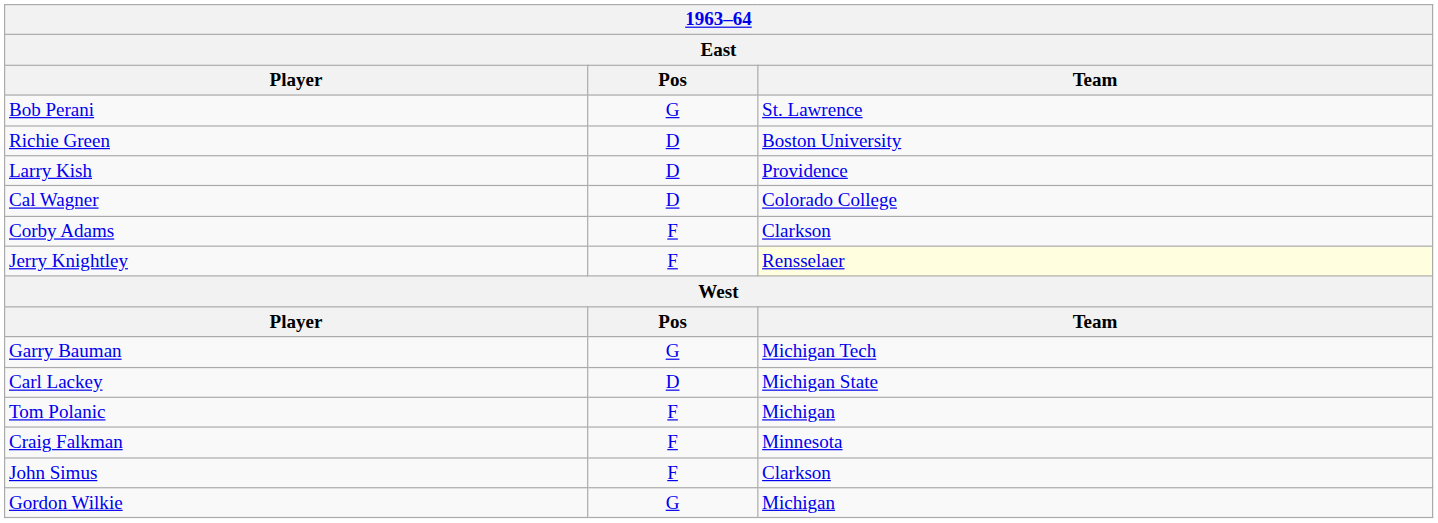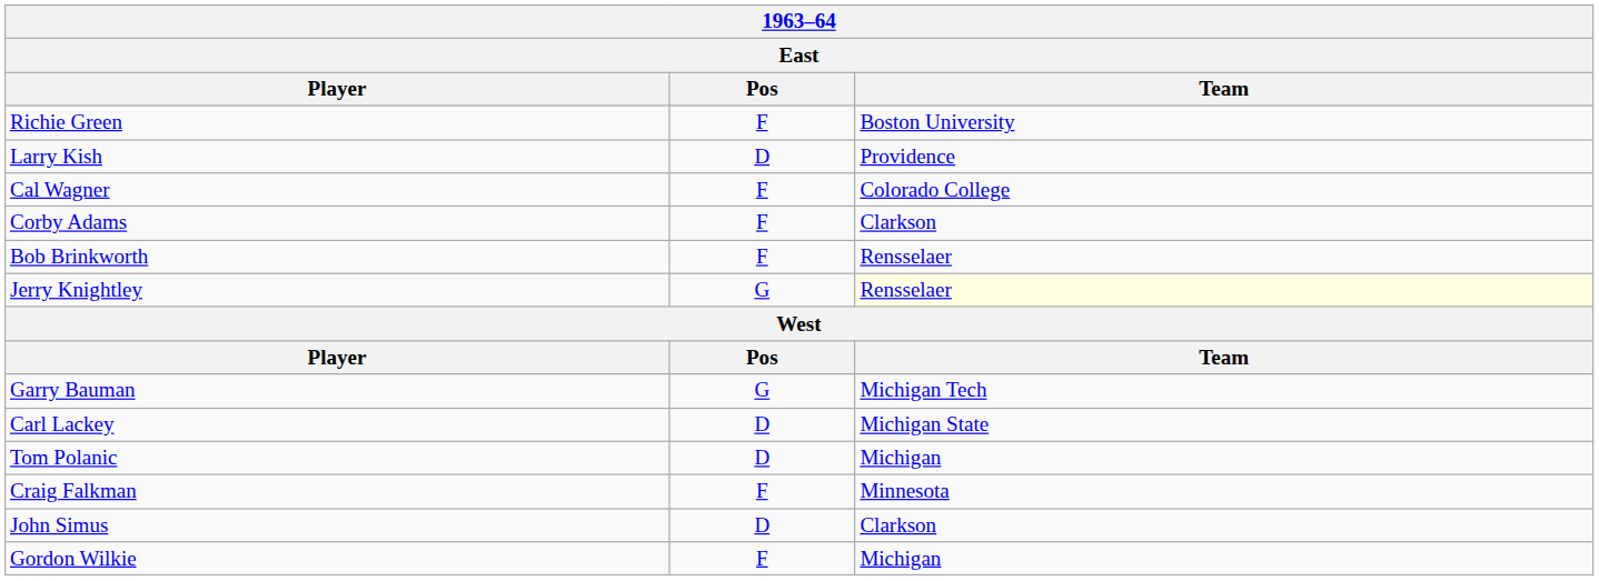 <table class="wikitable" width=95%>
 <tr>
 <th colspan=3><a href='#'>1963–64</a></th>
 </tr>
 <tr>
 <th colspan=3><strong>East</strong></th>
 </tr>
 <tr>
 <th>Player</th>
 <th>Pos</th>
 <th>Team</th>
 </tr>
 <tr>
-<td><a href='#'>Bob Perani</a></td>
-<td style="text-align:center;"><a href='#'>G</a></td>
-<td><a href='#'>St. Lawrence</a></td>
-</tr>
-<tr>
 <td><a href='#'>Richie Green</a></td>
-<td style="text-align:center;"><a href='#'>D</a></td>
+<td style="text-align:center;"><a href='#'>F</a></td>
 <td><a href='#'>Boston University</a></td>
 </tr>
 <tr>
 <td><a href='#'>Larry Kish</a></td>
 <td style="text-align:center;"><a href='#'>D</a></td>
 <td><a href='#'>Providence</a></td>
 </tr>
 <tr>
 <td><a href='#'>Cal Wagner</a></td>
-<td style="text-align:center;"><a href='#'>D</a></td>
+<td style="text-align:center;"><a href='#'>F</a></td>
 <td><a href='#'>Colorado College</a></td>
 </tr>
 <tr>
 <td><a href='#'>Corby Adams</a></td>
 <td style="text-align:center;"><a href='#'>F</a></td>
 <td><a href='#'>Clarkson</a></td>
 </tr>
 <tr>
+<td><a href='#'>Bob Brinkworth</a></td>
+<td style="text-align:center;"><a href='#'>F</a></td>
+<td><a href='#'>Rensselaer</a></td>
+</tr>
+<tr>
 <td><a href='#'>Jerry Knightley</a></td>
-<td style="text-align:center;"><a href='#'>F</a></td>
+<td style="text-align:center;"><a href='#'>G</a></td>
 <td style="background: lightyellow;"><a href='#'>Rensselaer</a></td>
 </tr>
 <tr>
 <th colspan=3><strong>West</strong></th>
 </tr>
 <tr>
 <th>Player</th>
 <th>Pos</th>
 <th>Team</th>
 </tr>
 <tr>
 <td><a href='#'>Garry Bauman</a></td>
 <td style="text-align:center;"><a href='#'>G</a></td>
 <td><a href='#'>Michigan Tech</a></td>
 </tr>
 <tr>
 <td><a href='#'>Carl Lackey</a></td>
 <td style="text-align:center;"><a href='#'>D</a></td>
 <td><a href='#'>Michigan State</a></td>
 </tr>
 <tr>
 <td><a href='#'>Tom Polanic</a></td>
-<td style="text-align:center;"><a href='#'>F</a></td>
+<td style="text-align:center;"><a href='#'>D</a></td>
 <td><a href='#'>Michigan</a></td>
 </tr>
 <tr>
 <td><a href='#'>Craig Falkman</a></td>
 <td style="text-align:center;"><a href='#'>F</a></td>
 <td><a href='#'>Minnesota</a></td>
 </tr>
 <tr>
 <td><a href='#'>John Simus</a></td>
-<td style="text-align:center;"><a href='#'>F</a></td>
+<td style="text-align:center;"><a href='#'>D</a></td>
 <td><a href='#'>Clarkson</a></td>
 </tr>
 <tr>
 <td><a href='#'>Gordon Wilkie</a></td>
-<td style="text-align:center;"><a href='#'>G</a></td>
+<td style="text-align:center;"><a href='#'>F</a></td>
 <td><a href='#'>Michigan</a></td>
 </tr>
 </table>
